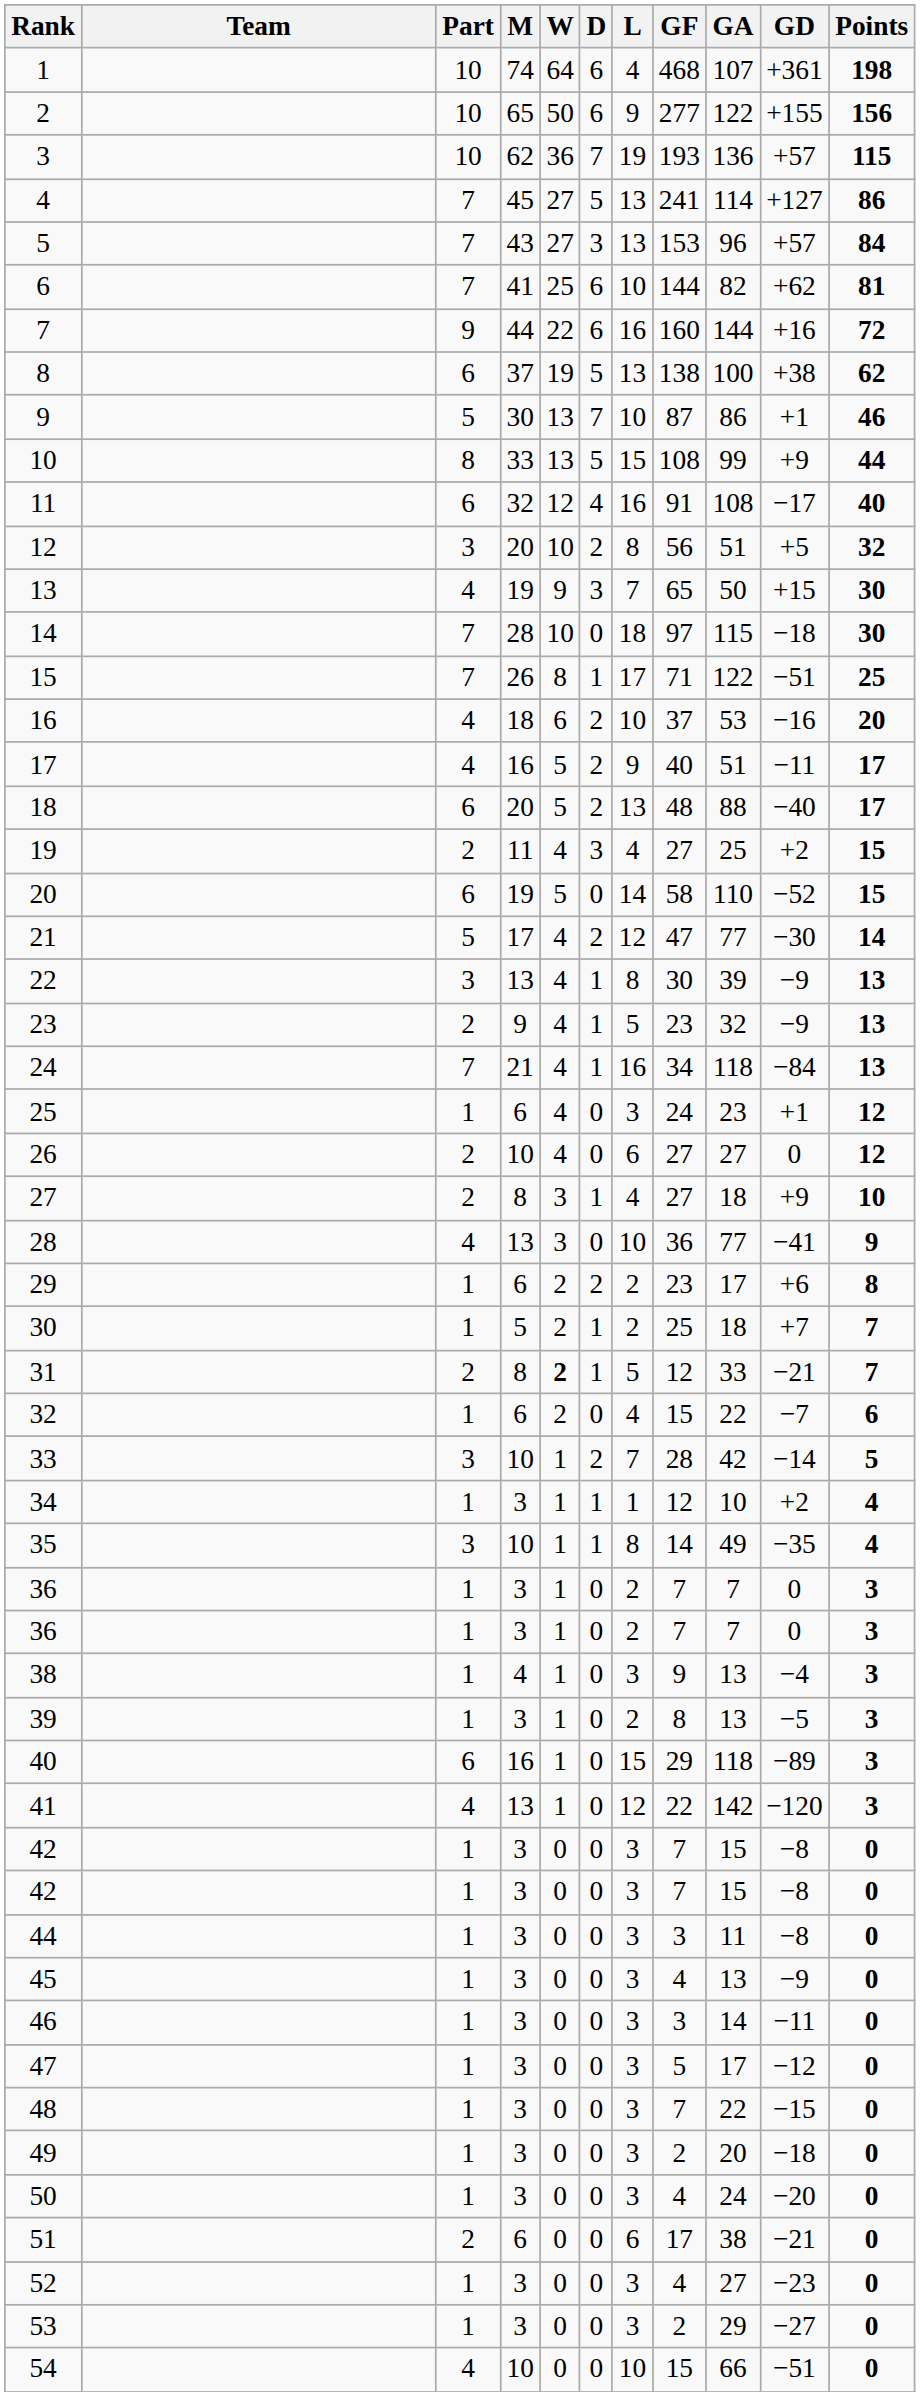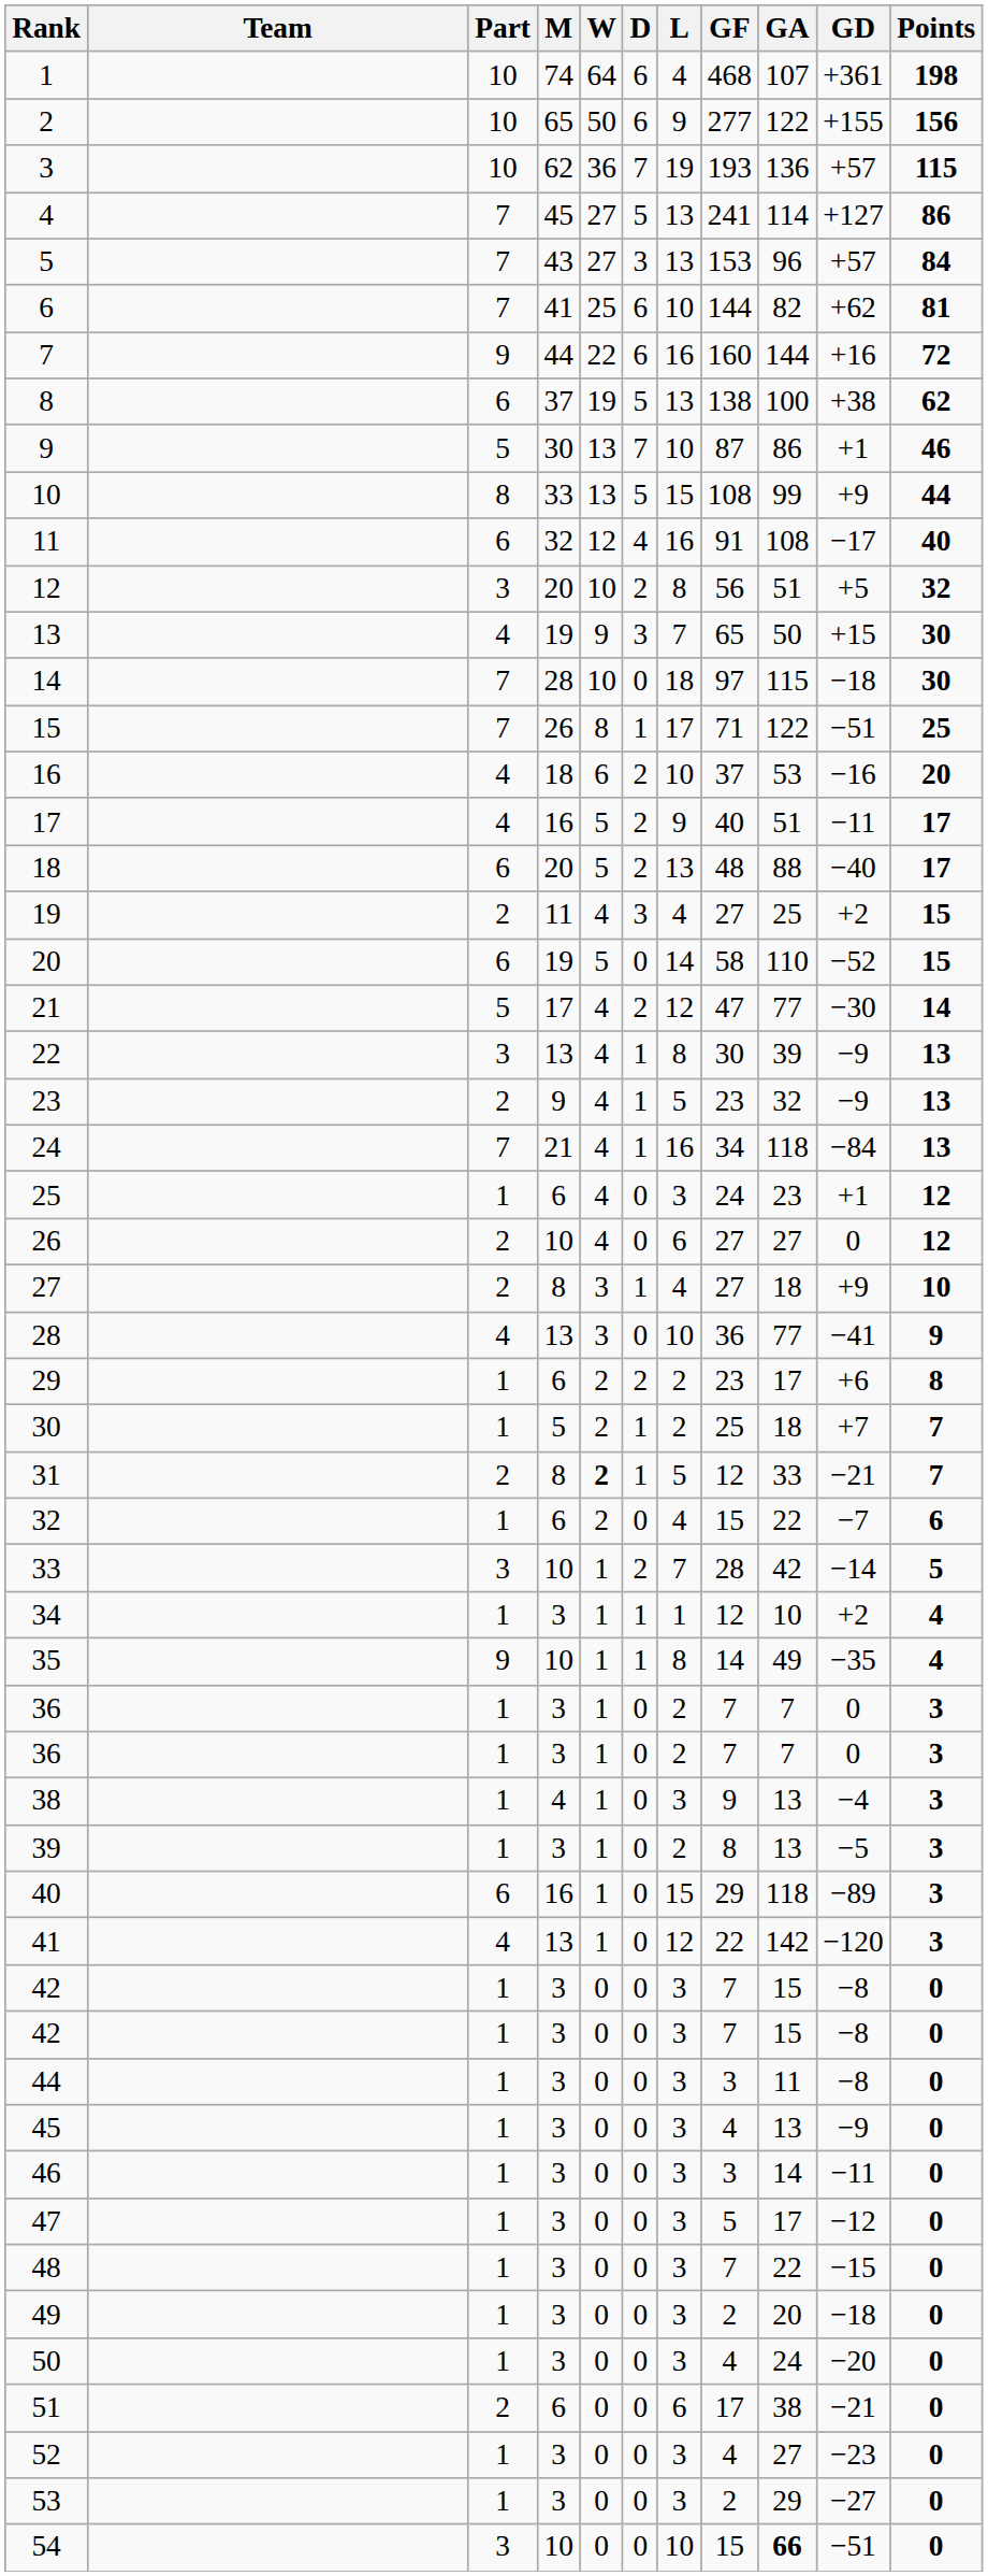 <table class="wikitable sortable" style="text-align:center">
 <tr>
 <th>Rank</th>
 <th width=200>Team</th>
 <th>Part</th>
 <th>M</th>
 <th>W</th>
 <th>D</th>
 <th>L</th>
 <th>GF</th>
 <th>GA</th>
 <th>GD</th>
 <th width=40>Points</th>
 </tr>
 <tr>
 <td>1</td>
 <td align=left></td>
 <td>10</td>
 <td>74</td>
 <td>64</td>
 <td>6</td>
 <td>4</td>
 <td>468</td>
 <td>107</td>
 <td>+361</td>
 <td><strong>198</strong></td>
 </tr>
 <tr>
 <td>2</td>
 <td align=left></td>
 <td>10</td>
 <td>65</td>
 <td>50</td>
 <td>6</td>
 <td>9</td>
 <td>277</td>
 <td>122</td>
 <td>+155</td>
 <td><strong>156</strong></td>
 </tr>
 <tr>
 <td>3</td>
 <td align=left></td>
 <td>10</td>
 <td>62</td>
 <td>36</td>
 <td>7</td>
 <td>19</td>
 <td>193</td>
 <td>136</td>
 <td>+57</td>
 <td><strong>115</strong></td>
 </tr>
 <tr>
 <td>4</td>
 <td align=left></td>
 <td>7</td>
 <td>45</td>
 <td>27</td>
 <td>5</td>
 <td>13</td>
 <td>241</td>
 <td>114</td>
 <td>+127</td>
 <td><strong>86</strong></td>
 </tr>
 <tr>
 <td>5</td>
 <td align=left></td>
 <td>7</td>
 <td>43</td>
 <td>27</td>
 <td>3</td>
 <td>13</td>
 <td>153</td>
 <td>96</td>
 <td>+57</td>
 <td><strong>84</strong></td>
 </tr>
 <tr>
 <td>6</td>
 <td align=left></td>
 <td>7</td>
 <td>41</td>
 <td>25</td>
 <td>6</td>
 <td>10</td>
 <td>144</td>
 <td>82</td>
 <td>+62</td>
 <td><strong>81</strong></td>
 </tr>
 <tr>
 <td>7</td>
 <td align=left></td>
 <td>9</td>
 <td>44</td>
 <td>22</td>
 <td>6</td>
 <td>16</td>
 <td>160</td>
 <td>144</td>
 <td>+16</td>
 <td><strong>72</strong></td>
 </tr>
 <tr>
 <td>8</td>
 <td align=left></td>
 <td>6</td>
 <td>37</td>
 <td>19</td>
 <td>5</td>
 <td>13</td>
 <td>138</td>
 <td>100</td>
 <td>+38</td>
 <td><strong>62</strong></td>
 </tr>
 <tr>
 <td>9</td>
 <td align=left></td>
 <td>5</td>
 <td>30</td>
 <td>13</td>
 <td>7</td>
 <td>10</td>
 <td>87</td>
 <td>86</td>
 <td>+1</td>
 <td><strong>46</strong></td>
 </tr>
 <tr>
 <td>10</td>
 <td align=left></td>
 <td>8</td>
 <td>33</td>
 <td>13</td>
 <td>5</td>
 <td>15</td>
 <td>108</td>
 <td>99</td>
 <td>+9</td>
 <td><strong>44</strong></td>
 </tr>
 <tr>
 <td>11</td>
 <td align=left></td>
 <td>6</td>
 <td>32</td>
 <td>12</td>
 <td>4</td>
 <td>16</td>
 <td>91</td>
 <td>108</td>
 <td>−17</td>
 <td><strong>40</strong></td>
 </tr>
 <tr>
 <td>12</td>
 <td align=left></td>
 <td>3</td>
 <td>20</td>
 <td>10</td>
 <td>2</td>
 <td>8</td>
 <td>56</td>
 <td>51</td>
 <td>+5</td>
 <td><strong>32</strong></td>
 </tr>
 <tr>
 <td>13</td>
 <td align="left"></td>
 <td>4</td>
 <td>19</td>
 <td>9</td>
 <td>3</td>
 <td>7</td>
 <td>65</td>
 <td>50</td>
 <td>+15</td>
 <td><strong>30</strong></td>
 </tr>
 <tr>
 <td>14</td>
 <td align="left"></td>
 <td>7</td>
 <td>28</td>
 <td>10</td>
 <td>0</td>
 <td>18</td>
 <td>97</td>
 <td>115</td>
 <td>−18</td>
 <td><strong>30</strong></td>
 </tr>
 <tr>
 <td>15</td>
 <td align="left"></td>
 <td>7</td>
 <td>26</td>
 <td>8</td>
 <td>1</td>
 <td>17</td>
 <td>71</td>
 <td>122</td>
 <td>−51</td>
 <td><strong>25</strong></td>
 </tr>
 <tr>
 <td>16</td>
 <td align="left"></td>
 <td>4</td>
 <td>18</td>
 <td>6</td>
 <td>2</td>
 <td>10</td>
 <td>37</td>
 <td>53</td>
 <td>−16</td>
 <td><strong>20</strong></td>
 </tr>
 <tr>
 <td>17</td>
 <td align="left"></td>
 <td>4</td>
 <td>16</td>
 <td>5</td>
 <td>2</td>
 <td>9</td>
 <td>40</td>
 <td>51</td>
 <td>−11</td>
 <td><strong>17</strong></td>
 </tr>
 <tr>
 <td>18</td>
 <td align="left"></td>
 <td>6</td>
 <td>20</td>
 <td>5</td>
 <td>2</td>
 <td>13</td>
 <td>48</td>
 <td>88</td>
 <td>−40</td>
 <td><strong>17</strong></td>
 </tr>
 <tr>
 <td>19</td>
 <td align="left"></td>
 <td>2</td>
 <td>11</td>
 <td>4</td>
 <td>3</td>
 <td>4</td>
 <td>27</td>
 <td>25</td>
 <td>+2</td>
 <td><strong>15</strong></td>
 </tr>
 <tr>
 <td>20</td>
 <td align="left"></td>
 <td>6</td>
 <td>19</td>
 <td>5</td>
 <td>0</td>
 <td>14</td>
 <td>58</td>
 <td>110</td>
 <td>−52</td>
 <td><strong>15</strong></td>
 </tr>
 <tr>
 <td>21</td>
 <td align="left"></td>
 <td>5</td>
 <td>17</td>
 <td>4</td>
 <td>2</td>
 <td>12</td>
 <td>47</td>
 <td>77</td>
 <td>−30</td>
 <td><strong>14</strong></td>
 </tr>
 <tr>
 <td>22</td>
 <td align="left"></td>
 <td>3</td>
 <td>13</td>
 <td>4</td>
 <td>1</td>
 <td>8</td>
 <td>30</td>
 <td>39</td>
 <td>−9</td>
 <td><strong>13</strong></td>
 </tr>
 <tr>
 <td>23</td>
 <td align="left"></td>
 <td>2</td>
 <td>9</td>
 <td>4</td>
 <td>1</td>
 <td>5</td>
 <td>23</td>
 <td>32</td>
 <td>−9</td>
 <td><strong>13</strong></td>
 </tr>
 <tr>
 <td>24</td>
 <td align="left"></td>
 <td>7</td>
 <td>21</td>
 <td>4</td>
 <td>1</td>
 <td>16</td>
 <td>34</td>
 <td>118</td>
 <td>−84</td>
 <td><strong>13</strong></td>
 </tr>
 <tr>
 <td>25</td>
 <td align="left"></td>
 <td>1</td>
 <td>6</td>
 <td>4</td>
 <td>0</td>
 <td>3</td>
 <td>24</td>
 <td>23</td>
 <td>+1</td>
 <td><strong>12</strong></td>
 </tr>
 <tr>
 <td>26</td>
 <td align="left"></td>
 <td>2</td>
 <td>10</td>
 <td>4</td>
 <td>0</td>
 <td>6</td>
 <td>27</td>
 <td>27</td>
 <td>0</td>
 <td><strong>12</strong></td>
 </tr>
 <tr>
 <td>27</td>
 <td align="left"></td>
 <td>2</td>
 <td>8</td>
 <td>3</td>
 <td>1</td>
 <td>4</td>
 <td>27</td>
 <td>18</td>
 <td>+9</td>
 <td><strong>10</strong></td>
 </tr>
 <tr>
 <td>28</td>
 <td align="left"></td>
 <td>4</td>
 <td>13</td>
 <td>3</td>
 <td>0</td>
 <td>10</td>
 <td>36</td>
 <td>77</td>
 <td>−41</td>
 <td><strong>9</strong></td>
 </tr>
 <tr>
 <td>29</td>
 <td align="left"></td>
 <td>1</td>
 <td>6</td>
 <td>2</td>
 <td>2</td>
 <td>2</td>
 <td>23</td>
 <td>17</td>
 <td>+6</td>
 <td><strong>8</strong></td>
 </tr>
 <tr>
 <td>30</td>
 <td align="left"></td>
 <td>1</td>
 <td>5</td>
 <td>2</td>
 <td>1</td>
 <td>2</td>
 <td>25</td>
 <td>18</td>
 <td>+7</td>
 <td><strong>7</strong></td>
 </tr>
 <tr>
 <td>31</td>
 <td align="left"></td>
 <td>2</td>
 <td>8</td>
 <td><strong>2</strong></td>
 <td>1</td>
 <td>5</td>
 <td>12</td>
 <td>33</td>
 <td>−21</td>
 <td><strong>7</strong></td>
 </tr>
 <tr>
 <td>32</td>
 <td align="left"></td>
 <td>1</td>
 <td>6</td>
 <td>2</td>
 <td>0</td>
 <td>4</td>
 <td>15</td>
 <td>22</td>
 <td>−7</td>
 <td><strong>6</strong></td>
 </tr>
 <tr>
 <td>33</td>
 <td align=left></td>
 <td>3</td>
 <td>10</td>
 <td>1</td>
 <td>2</td>
 <td>7</td>
 <td>28</td>
 <td>42</td>
 <td>−14</td>
 <td><strong>5</strong></td>
 </tr>
 <tr>
 <td>34</td>
 <td align="left"></td>
 <td>1</td>
 <td>3</td>
 <td>1</td>
 <td>1</td>
 <td>1</td>
 <td>12</td>
 <td>10</td>
 <td>+2</td>
 <td><strong>4</strong></td>
 </tr>
 <tr>
 <td>35</td>
 <td align="left"></td>
-<td>3</td>
+<td>9</td>
 <td>10</td>
 <td>1</td>
 <td>1</td>
 <td>8</td>
 <td>14</td>
 <td>49</td>
 <td>−35</td>
 <td><strong>4</strong></td>
 </tr>
 <tr>
 <td>36</td>
 <td align="left"></td>
 <td>1</td>
 <td>3</td>
 <td>1</td>
 <td>0</td>
 <td>2</td>
 <td>7</td>
 <td>7</td>
 <td>0</td>
 <td><strong>3</strong></td>
 </tr>
 <tr>
 <td>36</td>
 <td align="left"></td>
 <td>1</td>
 <td>3</td>
 <td>1</td>
 <td>0</td>
 <td>2</td>
 <td>7</td>
 <td>7</td>
 <td>0</td>
 <td><strong>3</strong></td>
 </tr>
 <tr>
 <td>38</td>
 <td align="left"></td>
 <td>1</td>
 <td>4</td>
 <td>1</td>
 <td>0</td>
 <td>3</td>
 <td>9</td>
 <td>13</td>
 <td>−4</td>
 <td><strong>3</strong></td>
 </tr>
 <tr>
 <td>39</td>
 <td align="left"></td>
 <td>1</td>
 <td>3</td>
 <td>1</td>
 <td>0</td>
 <td>2</td>
 <td>8</td>
 <td>13</td>
 <td>−5</td>
 <td><strong>3</strong></td>
 </tr>
 <tr>
 <td>40</td>
 <td align="left"></td>
 <td>6</td>
 <td>16</td>
 <td>1</td>
 <td>0</td>
 <td>15</td>
 <td>29</td>
 <td>118</td>
 <td>−89</td>
 <td><strong>3</strong></td>
 </tr>
 <tr>
 <td>41</td>
 <td align="left"></td>
 <td>4</td>
 <td>13</td>
 <td>1</td>
 <td>0</td>
 <td>12</td>
 <td>22</td>
 <td>142</td>
 <td>−120</td>
 <td><strong>3</strong></td>
 </tr>
 <tr>
 <td>42</td>
 <td align="left"></td>
 <td>1</td>
 <td>3</td>
 <td>0</td>
 <td>0</td>
 <td>3</td>
 <td>7</td>
 <td>15</td>
 <td>−8</td>
 <td><strong>0</strong></td>
 </tr>
 <tr>
 <td>42</td>
 <td align="left"></td>
 <td>1</td>
 <td>3</td>
 <td>0</td>
 <td>0</td>
 <td>3</td>
 <td>7</td>
 <td>15</td>
 <td>−8</td>
 <td><strong>0</strong></td>
 </tr>
 <tr>
 <td>44</td>
 <td align="left"></td>
 <td>1</td>
 <td>3</td>
 <td>0</td>
 <td>0</td>
 <td>3</td>
 <td>3</td>
 <td>11</td>
 <td>−8</td>
 <td><strong>0</strong></td>
 </tr>
 <tr>
 <td>45</td>
 <td align="left"></td>
 <td>1</td>
 <td>3</td>
 <td>0</td>
 <td>0</td>
 <td>3</td>
 <td>4</td>
 <td>13</td>
 <td>−9</td>
 <td><strong>0</strong></td>
 </tr>
 <tr>
 <td>46</td>
 <td align="left"></td>
 <td>1</td>
 <td>3</td>
 <td>0</td>
 <td>0</td>
 <td>3</td>
 <td>3</td>
 <td>14</td>
 <td>−11</td>
 <td><strong>0</strong></td>
 </tr>
 <tr>
 <td>47</td>
 <td align="left"></td>
 <td>1</td>
 <td>3</td>
 <td>0</td>
 <td>0</td>
 <td>3</td>
 <td>5</td>
 <td>17</td>
 <td>−12</td>
 <td><strong>0</strong></td>
 </tr>
 <tr>
 <td>48</td>
 <td align="left"></td>
 <td>1</td>
 <td>3</td>
 <td>0</td>
 <td>0</td>
 <td>3</td>
 <td>7</td>
 <td>22</td>
 <td>−15</td>
 <td><strong>0</strong></td>
 </tr>
 <tr>
 <td>49</td>
 <td align="left"></td>
 <td>1</td>
 <td>3</td>
 <td>0</td>
 <td>0</td>
 <td>3</td>
 <td>2</td>
 <td>20</td>
 <td>−18</td>
 <td><strong>0</strong></td>
 </tr>
 <tr>
 <td>50</td>
 <td align="left"></td>
 <td>1</td>
 <td>3</td>
 <td>0</td>
 <td>0</td>
 <td>3</td>
 <td>4</td>
 <td>24</td>
 <td>−20</td>
 <td><strong>0</strong></td>
 </tr>
 <tr>
 <td>51</td>
 <td align="left"></td>
 <td>2</td>
 <td>6</td>
 <td>0</td>
 <td>0</td>
 <td>6</td>
 <td>17</td>
 <td>38</td>
 <td>−21</td>
 <td><strong>0</strong></td>
 </tr>
 <tr>
 <td>52</td>
 <td align="left"></td>
 <td>1</td>
 <td>3</td>
 <td>0</td>
 <td>0</td>
 <td>3</td>
 <td>4</td>
 <td>27</td>
 <td>−23</td>
 <td><strong>0</strong></td>
 </tr>
 <tr>
 <td>53</td>
 <td align="left"></td>
 <td>1</td>
 <td>3</td>
 <td>0</td>
 <td>0</td>
 <td>3</td>
 <td>2</td>
 <td>29</td>
 <td>−27</td>
 <td><strong>0</strong></td>
 </tr>
 <tr>
 <td>54</td>
 <td align="left"></td>
-<td>4</td>
+<td>3</td>
 <td>10</td>
 <td>0</td>
 <td>0</td>
 <td>10</td>
 <td>15</td>
-<td>66</td>
+<td><strong>66</strong></td>
 <td>−51</td>
 <td><strong>0</strong></td>
 </tr>
 </table>
